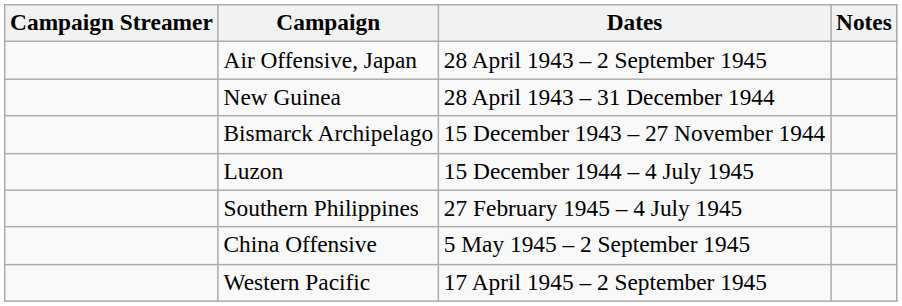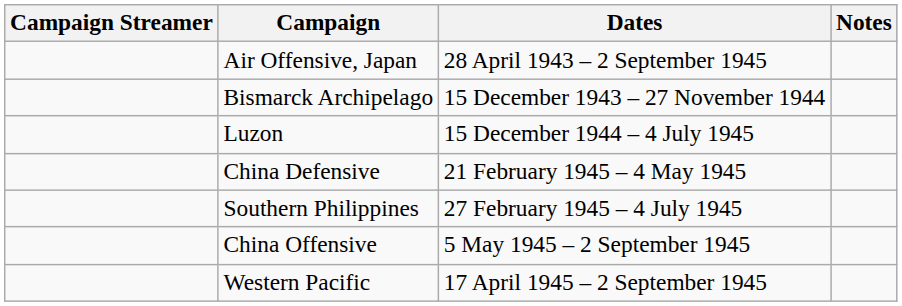 <table class="wikitable">
 <tr style="background:#efefef;">
 <th>Campaign Streamer</th>
 <th>Campaign</th>
 <th>Dates</th>
 <th>Notes</th>
 </tr>
 <tr>
 <td></td>
 <td>Air Offensive, Japan</td>
 <td>28 April 1943 – 2 September 1945</td>
 <td></td>
 </tr>
 <tr>
 <td></td>
-<td>New Guinea</td>
-<td>28 April 1943 – 31 December 1944</td>
-<td></td>
-</tr>
-<tr>
-<td></td>
 <td>Bismarck Archipelago</td>
 <td>15 December 1943 – 27 November 1944</td>
 <td></td>
 </tr>
 <tr>
 <td></td>
 <td>Luzon</td>
 <td>15 December 1944 – 4 July 1945</td>
+<td></td>
+</tr>
+<tr>
+<td></td>
+<td>China Defensive</td>
+<td>21 February 1945 – 4 May 1945</td>
 <td></td>
 </tr>
 <tr>
 <td></td>
 <td>Southern Philippines</td>
 <td>27 February 1945 – 4 July 1945</td>
 <td></td>
 </tr>
 <tr>
 <td></td>
 <td>China Offensive</td>
 <td>5 May 1945 – 2 September 1945</td>
 <td></td>
 </tr>
 <tr>
 <td></td>
 <td>Western Pacific</td>
 <td>17 April 1945 – 2 September 1945</td>
 <td></td>
 </tr>
 </table>
